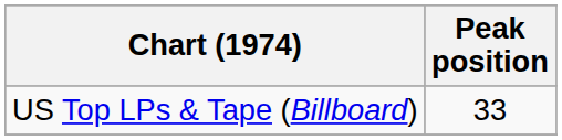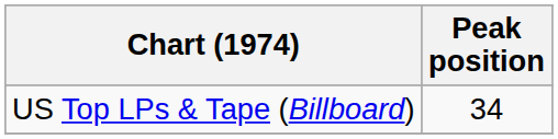 <table class="wikitable sortable">
 <tr>
 <th>Chart (1974)</th>
 <th>Peak<br>position</th>
 </tr>
 <tr>
 <td>US <a href='#'>Top LPs & Tape</a> (<em><a href='#'>Billboard</a></em>)</td>
-<td align="center">33</td>
+<td align="center">34</td>
 </tr>
 <tr>
 </tr>
 </table>
